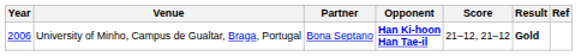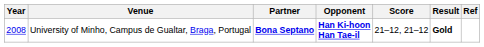 <table class="sortable wikitable" style="font-size: 90%">
 <tr>
 <th>Year</th>
 <th>Venue</th>
 <th>Partner</th>
 <th>Opponent</th>
 <th>Score</th>
 <th>Result</th>
 <th>Ref</th>
 </tr>
 <tr style="background:white">
-<td align="center"><a href='#'>2006</a></td>
+<td align="center"><a href='#'>2008</a></td>
 <td align="left">University of Minho, Campus de Gualtar, <a href='#'>Braga</a>, Portugal</td>
-<td align="left"> <a href='#'>Bona Septano</a></td>
+<td align="left"><strong> <a href='#'>Bona Septano</a></strong></td>
 <td align="left"><strong> <a href='#'>Han Ki-hoon</a><br> <a href='#'>Han Tae-il</a></strong></td>
 <td align="left">21–12, 21–12</td>
 <td style="text-align:left; background:white"> <strong>Gold</strong></td>
 <td style="text-align:center; background:white"></td>
 </tr>
 </table>
